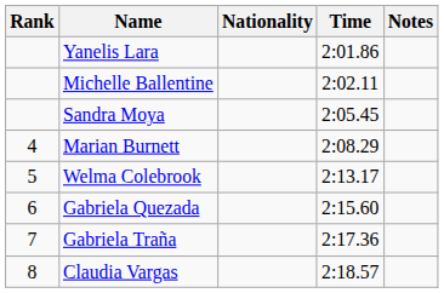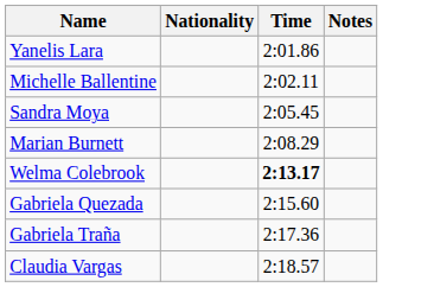 <table class="wikitable sortable" style="text-align:center;font-size:95%">
 <tr>
-<th>Rank</th>
 <th>Name</th>
 <th>Nationality</th>
 <th>Time</th>
 <th>Notes</th>
 </tr>
 <tr>
-<td></td>
 <td align=left><a href='#'>Yanelis Lara</a></td>
 <td align=left></td>
 <td>2:01.86</td>
 <td></td>
 </tr>
 <tr>
-<td></td>
 <td align=left><a href='#'>Michelle Ballentine</a></td>
 <td align=left></td>
 <td>2:02.11</td>
 <td></td>
 </tr>
 <tr>
-<td></td>
 <td align=left><a href='#'>Sandra Moya</a></td>
 <td align=left></td>
 <td>2:05.45</td>
 <td></td>
 </tr>
 <tr>
-<td>4</td>
 <td align=left><a href='#'>Marian Burnett</a></td>
 <td align=left></td>
 <td>2:08.29</td>
 <td></td>
 </tr>
 <tr>
-<td>5</td>
 <td align=left><a href='#'>Welma Colebrook</a></td>
 <td align=left></td>
-<td>2:13.17</td>
+<td><strong>2:13.17</strong></td>
 <td></td>
 </tr>
 <tr>
-<td>6</td>
 <td align=left><a href='#'>Gabriela Quezada</a></td>
 <td align=left></td>
 <td>2:15.60</td>
 <td></td>
 </tr>
 <tr>
-<td>7</td>
 <td align=left><a href='#'>Gabriela Traña</a></td>
 <td align=left></td>
 <td>2:17.36</td>
 <td></td>
 </tr>
 <tr>
-<td>8</td>
 <td align=left><a href='#'>Claudia Vargas</a></td>
 <td align=left></td>
 <td>2:18.57</td>
 <td></td>
 </tr>
 </table>
